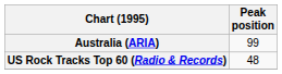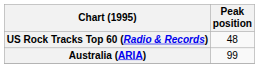 <table class="wikitable plainrowheaders">
 <tr>
 <th scope="col">Chart (1995)</th>
 <th scope="col">Peak<br>position</th>
 </tr>
 <tr>
+<th scope="row">US Rock Tracks Top 60 (<em><a href='#'>Radio & Records</a></em>)</th>
+<td align="center">48</td>
+</tr>
+<tr>
 <th scope="row">Australia (<a href='#'>ARIA</a>)</th>
 <td style="text-align:center;">99</td>
 </tr>
 <tr>
-<th scope="row">US Rock Tracks Top 60 (<em><a href='#'>Radio & Records</a></em>)</th>
-<td align="center">48</td>
-</tr>
-<tr>
 </tr>
 </table>
